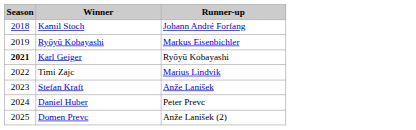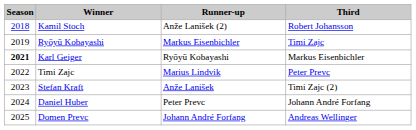 <table class="wikitable plainrowheaders" style="background:#fff; font-size:86%; line-height:16px; border:grey solid 1px; border-collapse:collapse;">
 <tr style="background:#ccc; text-align:center;">
 <th style="background:#ccc;" width="40">Season</th>
 <th style="background:#ccc;" width="180">Winner</th>
 <th style="background:#ccc;" width="180">Runner-up</th>
+<th style="background:#ccc;" width="180">Third</th>
 </tr>
 <tr>
 <td align=center><a href='#'>2018</a></td>
 <td> <a href='#'>Kamil Stoch</a></td>
-<td> <a href='#'>Johann André Forfang</a></td>
+<td> Anže Lanišek (2)</td>
+<td> <a href='#'>Robert Johansson</a></td>
 </tr>
 <tr>
 <td align=center>2019</td>
 <td> <a href='#'>Ryōyū Kobayashi</a></td>
 <td> <a href='#'>Markus Eisenbichler</a></td>
+<td> <a href='#'>Timi Zajc</a></td>
 </tr>
 <tr>
 <td align=center><strong>2021</strong></td>
 <td> <a href='#'>Karl Geiger</a></td>
 <td> Ryōyū Kobayashi</td>
+<td> Markus Eisenbichler</td>
 </tr>
 <tr>
 <td align=center>2022</td>
 <td> Timi Zajc</td>
 <td> <a href='#'>Marius Lindvik</a></td>
+<td> <a href='#'>Peter Prevc</a></td>
 </tr>
 <tr>
 <td align=center>2023</td>
 <td> <a href='#'>Stefan Kraft</a></td>
 <td> <a href='#'>Anže Lanišek</a></td>
+<td> Timi Zajc (2)</td>
 </tr>
 <tr>
 <td align=center>2024</td>
 <td> <a href='#'>Daniel Huber</a></td>
 <td> Peter Prevc</td>
+<td> Johann André Forfang</td>
 </tr>
 <tr>
 <td align=center>2025</td>
 <td> <a href='#'>Domen Prevc</a></td>
-<td> Anže Lanišek (2)</td>
+<td> <a href='#'>Johann André Forfang</a></td>
+<td> <a href='#'>Andreas Wellinger</a></td>
 </tr>
 </table>
